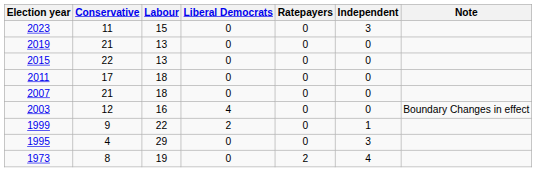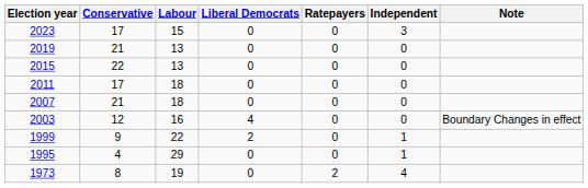 <table class="wikitable" style="text-align:center;">
 <tr>
 <th>Election year</th>
 <th><a href='#'>Conservative</a></th>
 <th><a href='#'>Labour</a></th>
 <th><a href='#'>Liberal Democrats</a></th>
 <th>Ratepayers</th>
 <th>Independent</th>
 <th>Note</th>
 </tr>
 <tr>
 <td><a href='#'>2023</a></td>
-<td>11</td>
+<td>17</td>
 <td>15</td>
 <td>0</td>
 <td>0</td>
 <td>3</td>
 <td></td>
 </tr>
 <tr>
 <td><a href='#'>2019</a></td>
 <td>21</td>
 <td>13</td>
 <td>0</td>
 <td>0</td>
 <td>0</td>
 <td></td>
 </tr>
 <tr>
 <td><a href='#'>2015</a></td>
 <td>22</td>
 <td>13</td>
 <td>0</td>
 <td>0</td>
 <td>0</td>
 <td></td>
 </tr>
 <tr>
 <td><a href='#'>2011</a></td>
 <td>17</td>
 <td>18</td>
 <td>0</td>
 <td>0</td>
 <td>0</td>
 <td></td>
 </tr>
 <tr>
 <td><a href='#'>2007</a></td>
 <td>21</td>
 <td>18</td>
 <td>0</td>
 <td>0</td>
 <td>0</td>
 <td></td>
 </tr>
 <tr>
 <td><a href='#'>2003</a></td>
 <td>12</td>
 <td>16</td>
 <td>4</td>
 <td>0</td>
 <td>0</td>
 <td>Boundary Changes in effect</td>
 </tr>
 <tr>
 <td><a href='#'>1999</a></td>
 <td>9</td>
 <td>22</td>
 <td>2</td>
 <td>0</td>
 <td>1</td>
 <td></td>
 </tr>
 <tr>
 <td><a href='#'>1995</a></td>
 <td>4</td>
 <td>29</td>
 <td>0</td>
 <td>0</td>
-<td>3</td>
+<td>1</td>
 <td></td>
 </tr>
 <tr>
 <td><a href='#'>1973</a></td>
 <td>8</td>
 <td>19</td>
 <td>0</td>
 <td>2</td>
 <td>4</td>
 <td></td>
 </tr>
 </table>
